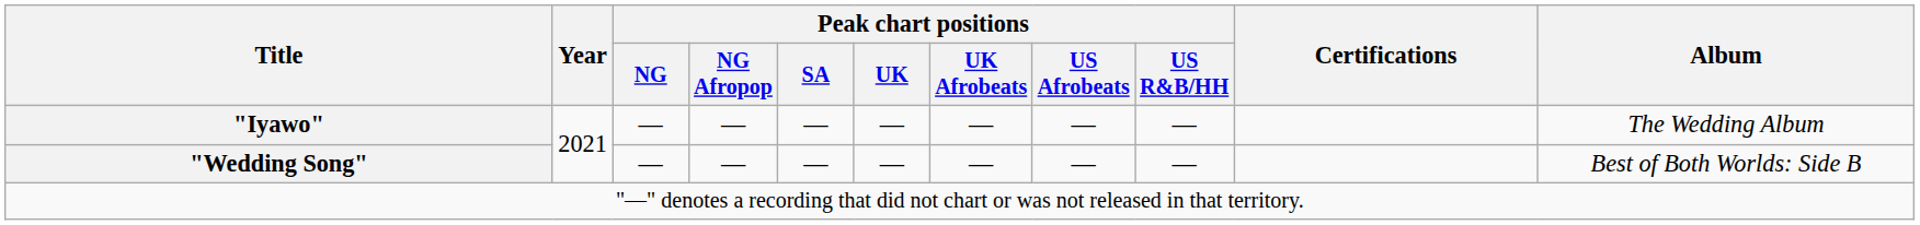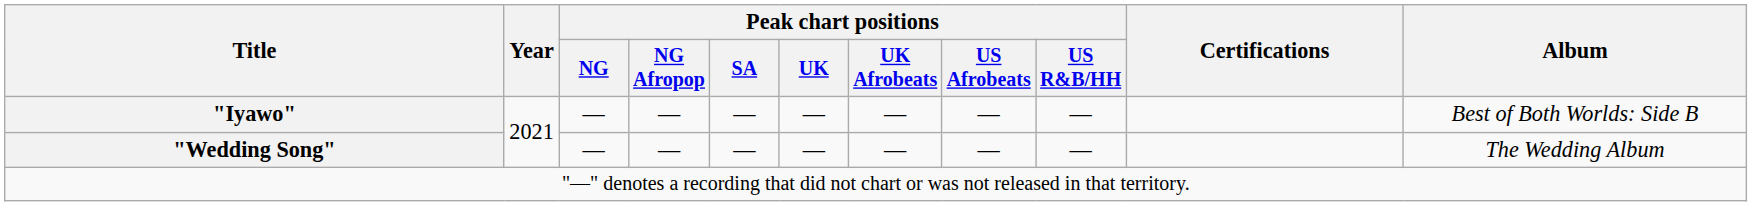 <table class="wikitable plainrowheaders" style="text-align:center;">
 <tr>
 <th scope="col" rowspan="2" style="width:22em;">Title</th>
 <th scope="col" rowspan="2" style="width:1em;">Year</th>
 <th colspan="7" scope="col">Peak chart positions</th>
 <th scope="col" rowspan="2" style="width:12em;">Certifications</th>
 <th scope="col" rowspan="2" style="width:15em;">Album</th>
 </tr>
 <tr>
 <th scope="col" style="width:3em;font-size:90%;"><a href='#'>NG</a><br></th>
 <th scope="col" style="width:3em;font-size:90%;"><a href='#'>NG<br>Afropop</a></th>
 <th scope="col" style="width:3em;font-size:90%;"><a href='#'>SA</a><br></th>
 <th scope="col" style="width:3em;font-size:90%;"><a href='#'>UK</a><br></th>
 <th scope="col" style="width:3em;font-size:90%;"><a href='#'>UK<br>Afrobeats</a></th>
 <th scope="col" style="width:3em;font-size:90%;"><a href='#'>US<br>Afrobeats</a></th>
 <th scope="col" style="width:3em;font-size:90%;"><a href='#'>US<br>R&B/HH</a></th>
 </tr>
 <tr>
 <th scope="row">"Iyawo"<br></th>
 <td rowspan="2">2021</td>
 <td>—</td>
 <td>—</td>
 <td>—</td>
 <td>—</td>
 <td>—</td>
 <td>—</td>
 <td>—</td>
 <td></td>
-<td><em>The Wedding Album</em></td>
+<td><em>Best of Both Worlds: Side B</em></td>
 </tr>
 <tr>
 <th scope="row">"Wedding Song"<br></th>
 <td>—</td>
 <td>—</td>
 <td>—</td>
 <td>—</td>
 <td>—</td>
 <td>—</td>
 <td>—</td>
 <td></td>
-<td><em>Best of Both Worlds: Side B</em></td>
+<td><em>The Wedding Album</em></td>
 </tr>
 <tr>
 <td colspan="14" style="font-size:90%">"—" denotes a recording that did not chart or was not released in that territory.</td>
 </tr>
 </table>
